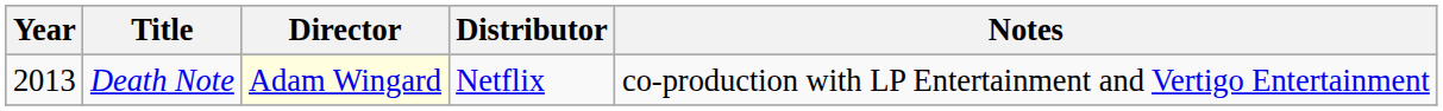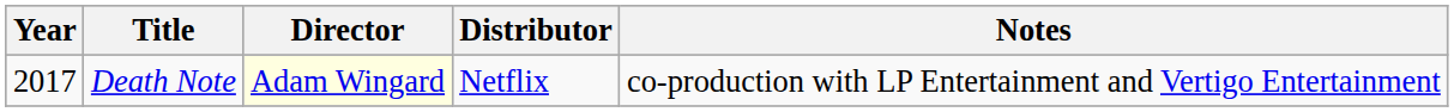 <table class="wikitable sortable">
 <tr>
 <th>Year</th>
 <th>Title</th>
 <th>Director</th>
 <th>Distributor</th>
 <th>Notes</th>
 </tr>
 <tr>
-<td>2013</td>
+<td>2017</td>
 <td><em><a href='#'>Death Note</a></em></td>
 <td style="background: lightyellow;"><a href='#'>Adam Wingard</a></td>
 <td><a href='#'>Netflix</a></td>
 <td>co-production with LP Entertainment and <a href='#'>Vertigo Entertainment</a></td>
 </tr>
 </table>
